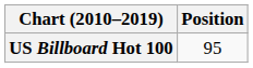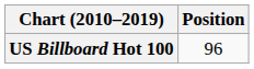 <table class="wikitable plainrowheaders" style="text-align:center">
 <tr>
 <th scope="col">Chart (2010–2019)</th>
 <th scope="col">Position</th>
 </tr>
 <tr>
 <th scope="row">US <em>Billboard</em> Hot 100</th>
-<td>95</td>
+<td>96</td>
 </tr>
 </table>
